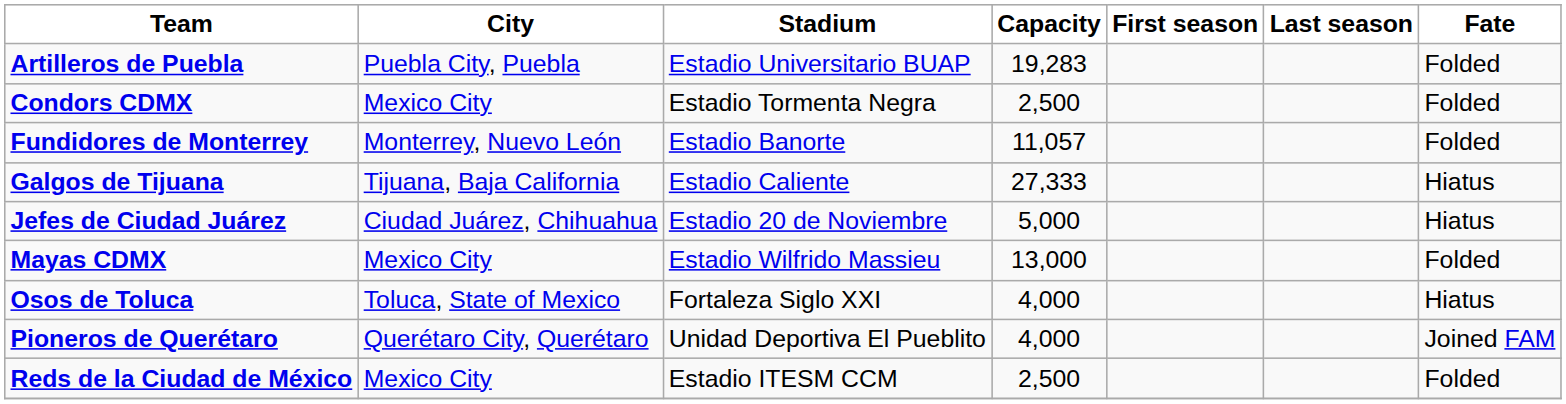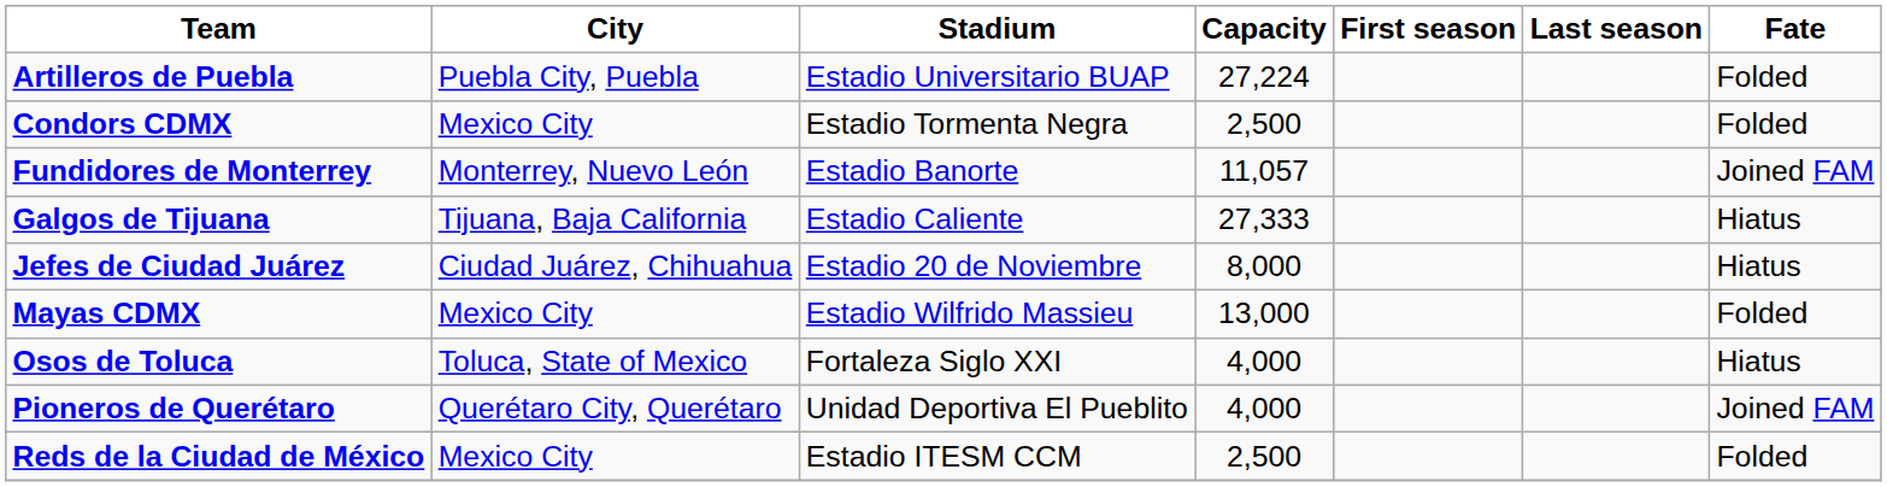 <table class="wikitable">
 <tr>
 <th style=background:white scope="col">Team</th>
 <th style=background:white scope="col">City</th>
 <th style=background:white scope="col">Stadium</th>
 <th style=background:white scope="col">Capacity</th>
 <th style=background:white scope="col">First season</th>
 <th style=background:white scope="col">Last season</th>
 <th style=background:white scope="col">Fate</th>
 </tr>
 <tr>
 <td><strong><a href='#'>Artilleros de Puebla</a></strong></td>
 <td><a href='#'>Puebla City</a>, <a href='#'>Puebla</a></td>
 <td><a href='#'>Estadio Universitario BUAP</a></td>
-<td style="text-align:center">19,283</td>
+<td style="text-align:center">27,224</td>
 <td style="text-align:center"></td>
 <td style="text-align:center"></td>
 <td>Folded</td>
 </tr>
 <tr>
 <td><strong><a href='#'>Condors CDMX</a></strong></td>
 <td><a href='#'>Mexico City</a></td>
 <td>Estadio Tormenta Negra</td>
 <td style="text-align:center">2,500</td>
 <td style="text-align:center"></td>
 <td style="text-align:center"></td>
 <td>Folded</td>
 </tr>
 <tr>
 <td><strong><a href='#'>Fundidores de Monterrey</a></strong></td>
 <td><a href='#'>Monterrey</a>, <a href='#'>Nuevo León</a></td>
 <td><a href='#'>Estadio Banorte</a></td>
 <td style="text-align:center">11,057</td>
 <td style="text-align:center"></td>
 <td style="text-align:center"></td>
-<td>Folded</td>
+<td>Joined <a href='#'>FAM</a></td>
 </tr>
 <tr>
 <td><strong><a href='#'>Galgos de Tijuana</a></strong></td>
 <td><a href='#'>Tijuana</a>, <a href='#'>Baja California</a></td>
 <td><a href='#'>Estadio Caliente</a></td>
 <td style="text-align:center">27,333</td>
 <td style="text-align:center"></td>
 <td style="text-align:center"></td>
 <td>Hiatus</td>
 </tr>
 <tr>
 <td><strong><a href='#'>Jefes de Ciudad Juárez</a></strong></td>
 <td><a href='#'>Ciudad Juárez</a>, <a href='#'>Chihuahua</a></td>
 <td><a href='#'>Estadio 20 de Noviembre</a></td>
-<td style="text-align:center">5,000</td>
+<td style="text-align:center">8,000</td>
 <td style="text-align:center"></td>
 <td style="text-align:center"></td>
 <td>Hiatus</td>
 </tr>
 <tr>
 <td><strong><a href='#'>Mayas CDMX</a></strong></td>
 <td><a href='#'>Mexico City</a></td>
 <td><a href='#'>Estadio Wilfrido Massieu</a></td>
 <td style="text-align:center">13,000</td>
 <td style="text-align:center"></td>
 <td style="text-align:center"></td>
 <td>Folded</td>
 </tr>
 <tr>
 <td><strong><a href='#'>Osos de Toluca</a></strong></td>
 <td><a href='#'>Toluca</a>, <a href='#'>State of Mexico</a></td>
 <td>Fortaleza Siglo XXI</td>
 <td style="text-align:center">4,000</td>
 <td style="text-align:center"></td>
 <td style="text-align:center"></td>
 <td>Hiatus</td>
 </tr>
 <tr>
 <td><strong><a href='#'>Pioneros de Querétaro</a></strong></td>
 <td><a href='#'>Querétaro City</a>, <a href='#'>Querétaro</a></td>
 <td>Unidad Deportiva El Pueblito</td>
 <td style="text-align:center">4,000</td>
 <td style="text-align:center"></td>
 <td style="text-align:center"></td>
 <td>Joined <a href='#'>FAM</a></td>
 </tr>
 <tr>
 <td><strong><a href='#'>Reds de la Ciudad de México</a></strong></td>
 <td><a href='#'>Mexico City</a></td>
 <td>Estadio ITESM CCM</td>
 <td style="text-align:center">2,500</td>
 <td style="text-align:center"></td>
 <td style="text-align:center"></td>
 <td>Folded</td>
 </tr>
 <tr>
 </tr>
 </table>
